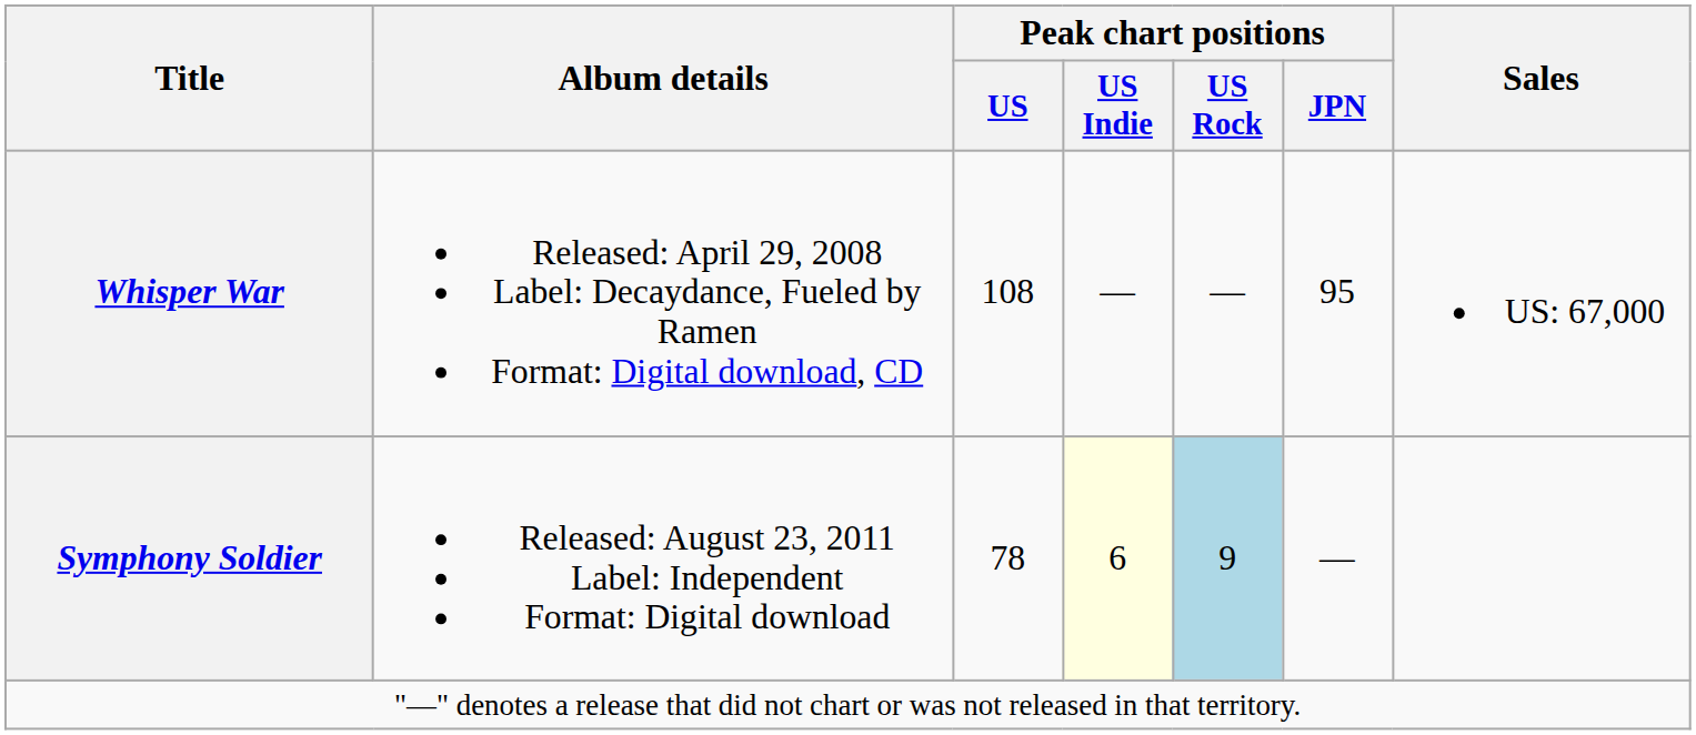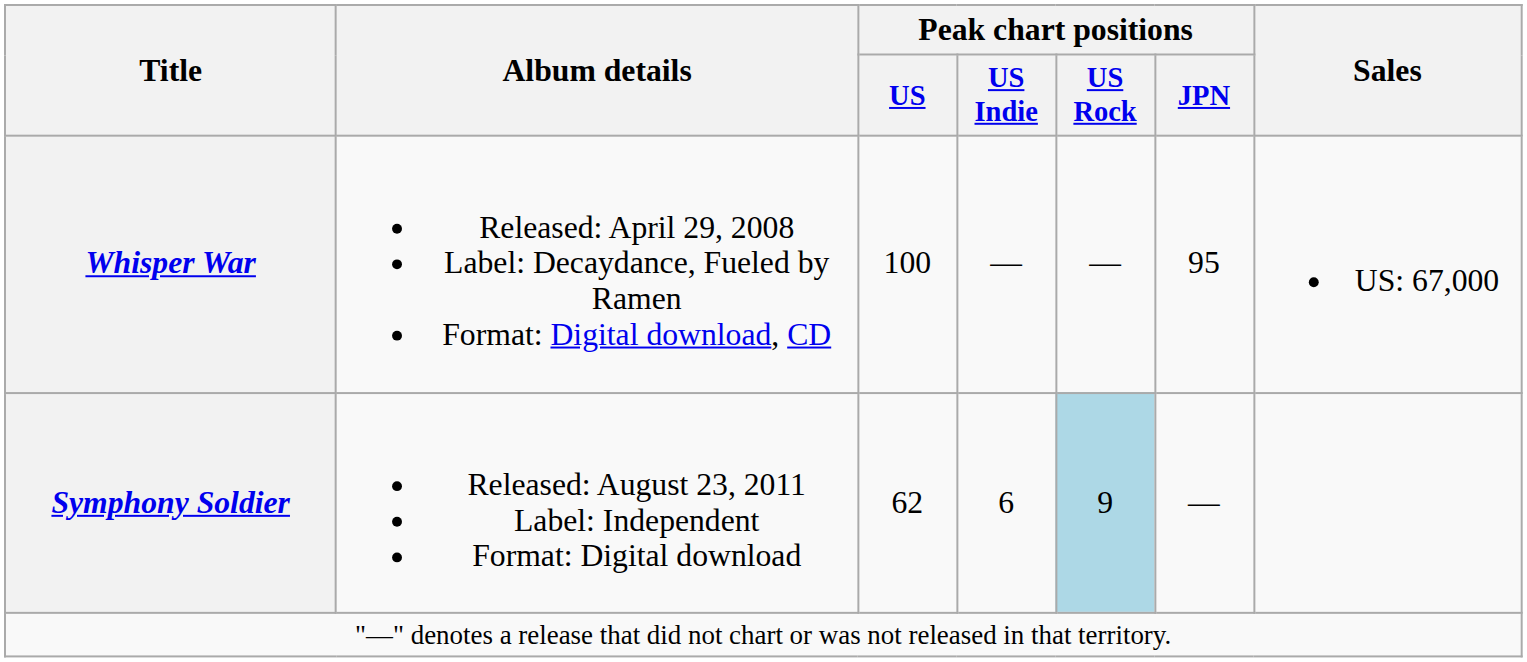 <table class="wikitable plainrowheaders" style="text-align:center;">
 <tr>
 <th scope="col" rowspan="2" style="width:10em;">Title</th>
 <th scope="col" rowspan="2" style="width:16em;">Album details</th>
 <th scope="col" colspan="4">Peak chart positions</th>
 <th scope="col" rowspan="2" style="width:8em;">Sales</th>
 </tr>
 <tr>
 <th scope="col" style="width:3em;font-size:90%;"><a href='#'>US</a><br></th>
 <th scope="col" style="width:3em;font-size:90%;"><a href='#'>US Indie</a><br></th>
 <th scope="col" style="width:3em;font-size:90%;"><a href='#'>US Rock</a><br></th>
 <th scope="col" style="width:3em;font-size:90%;"><a href='#'>JPN</a><br></th>
 </tr>
 <tr>
 <th scope="row"><em><a href='#'>Whisper War</a></em></th>
 <td><br><ul><li>Released: April 29, 2008</li><li>Label: Decaydance, Fueled by Ramen</li><li>Format: <a href='#'>Digital download</a>, <a href='#'>CD</a></li></ul></td>
-<td>108</td>
+<td>100</td>
 <td>—</td>
 <td>—</td>
 <td>95</td>
 <td><br><ul><li>US: 67,000</li></ul></td>
 </tr>
 <tr>
 <th scope="row"><em><a href='#'>Symphony Soldier</a></em></th>
 <td><br><ul><li>Released: August 23, 2011</li><li>Label: Independent</li><li>Format: Digital download</li></ul></td>
-<td>78</td>
-<td style="background: lightyellow;">6</td>
+<td>62</td>
+<td>6</td>
 <td style="background: lightblue;">9</td>
 <td>—</td>
 <td></td>
 </tr>
 <tr>
 <td colspan="8" style="font-size:85%">"—" denotes a release that did not chart or was not released in that territory.</td>
 </tr>
 </table>
